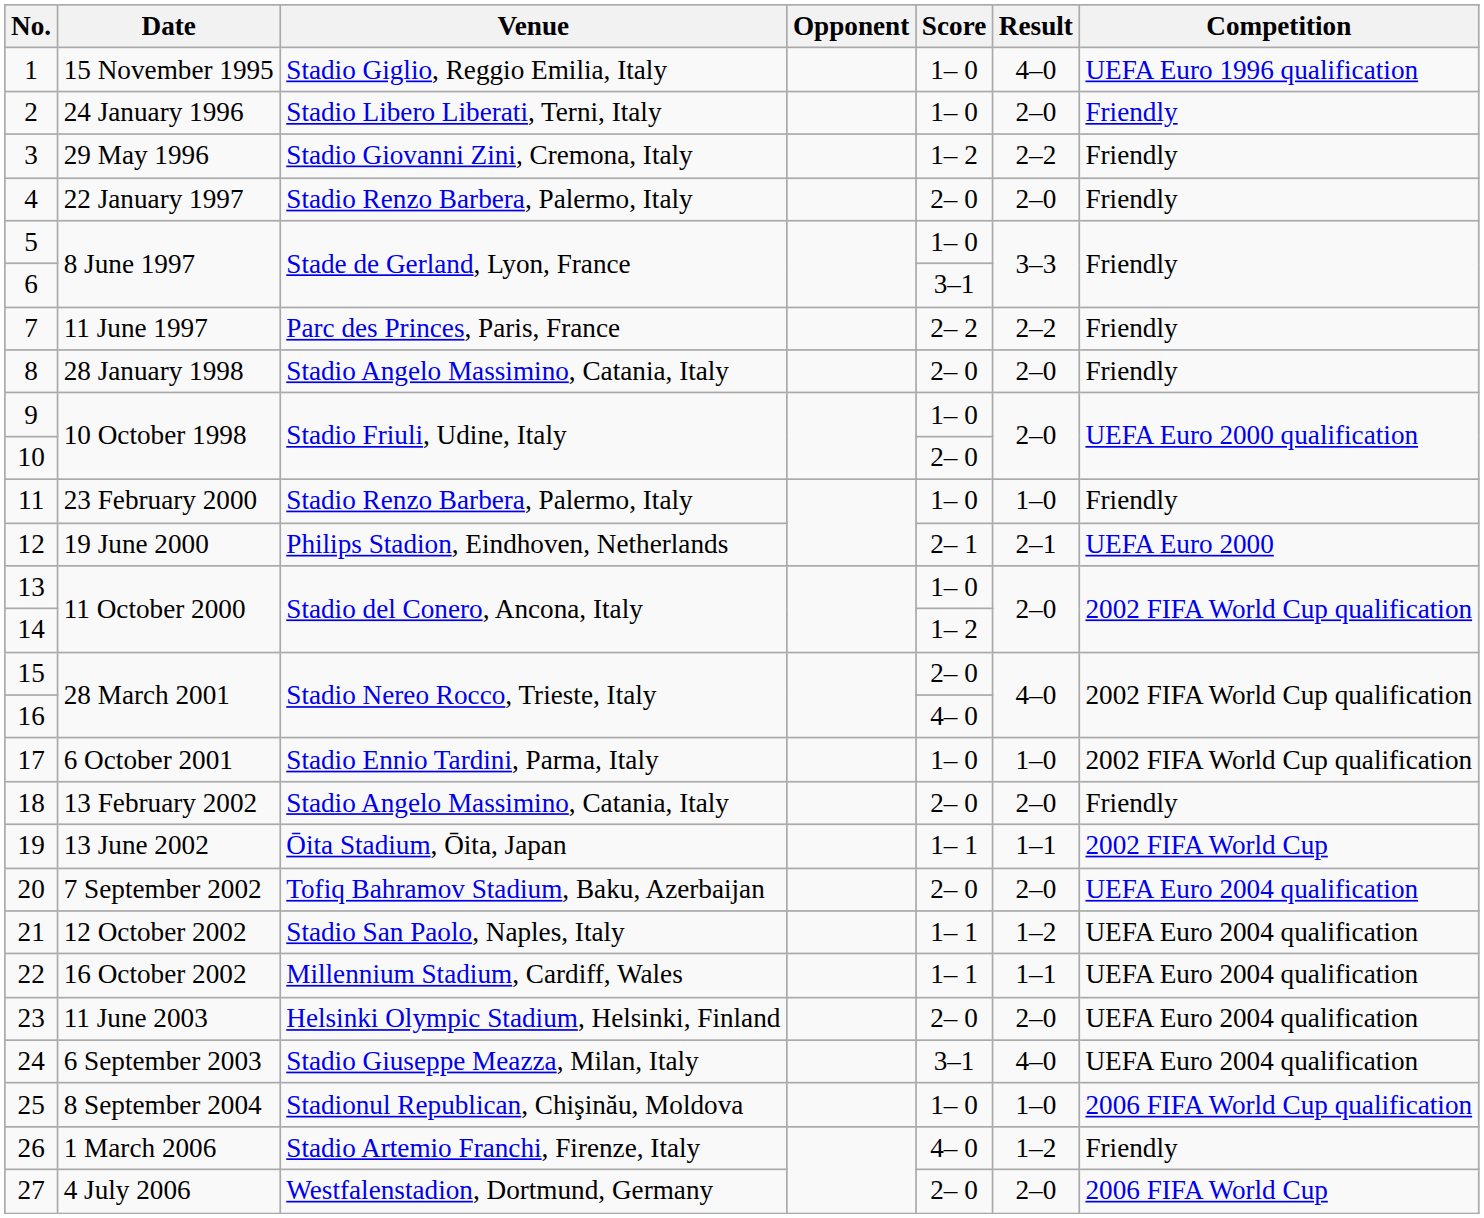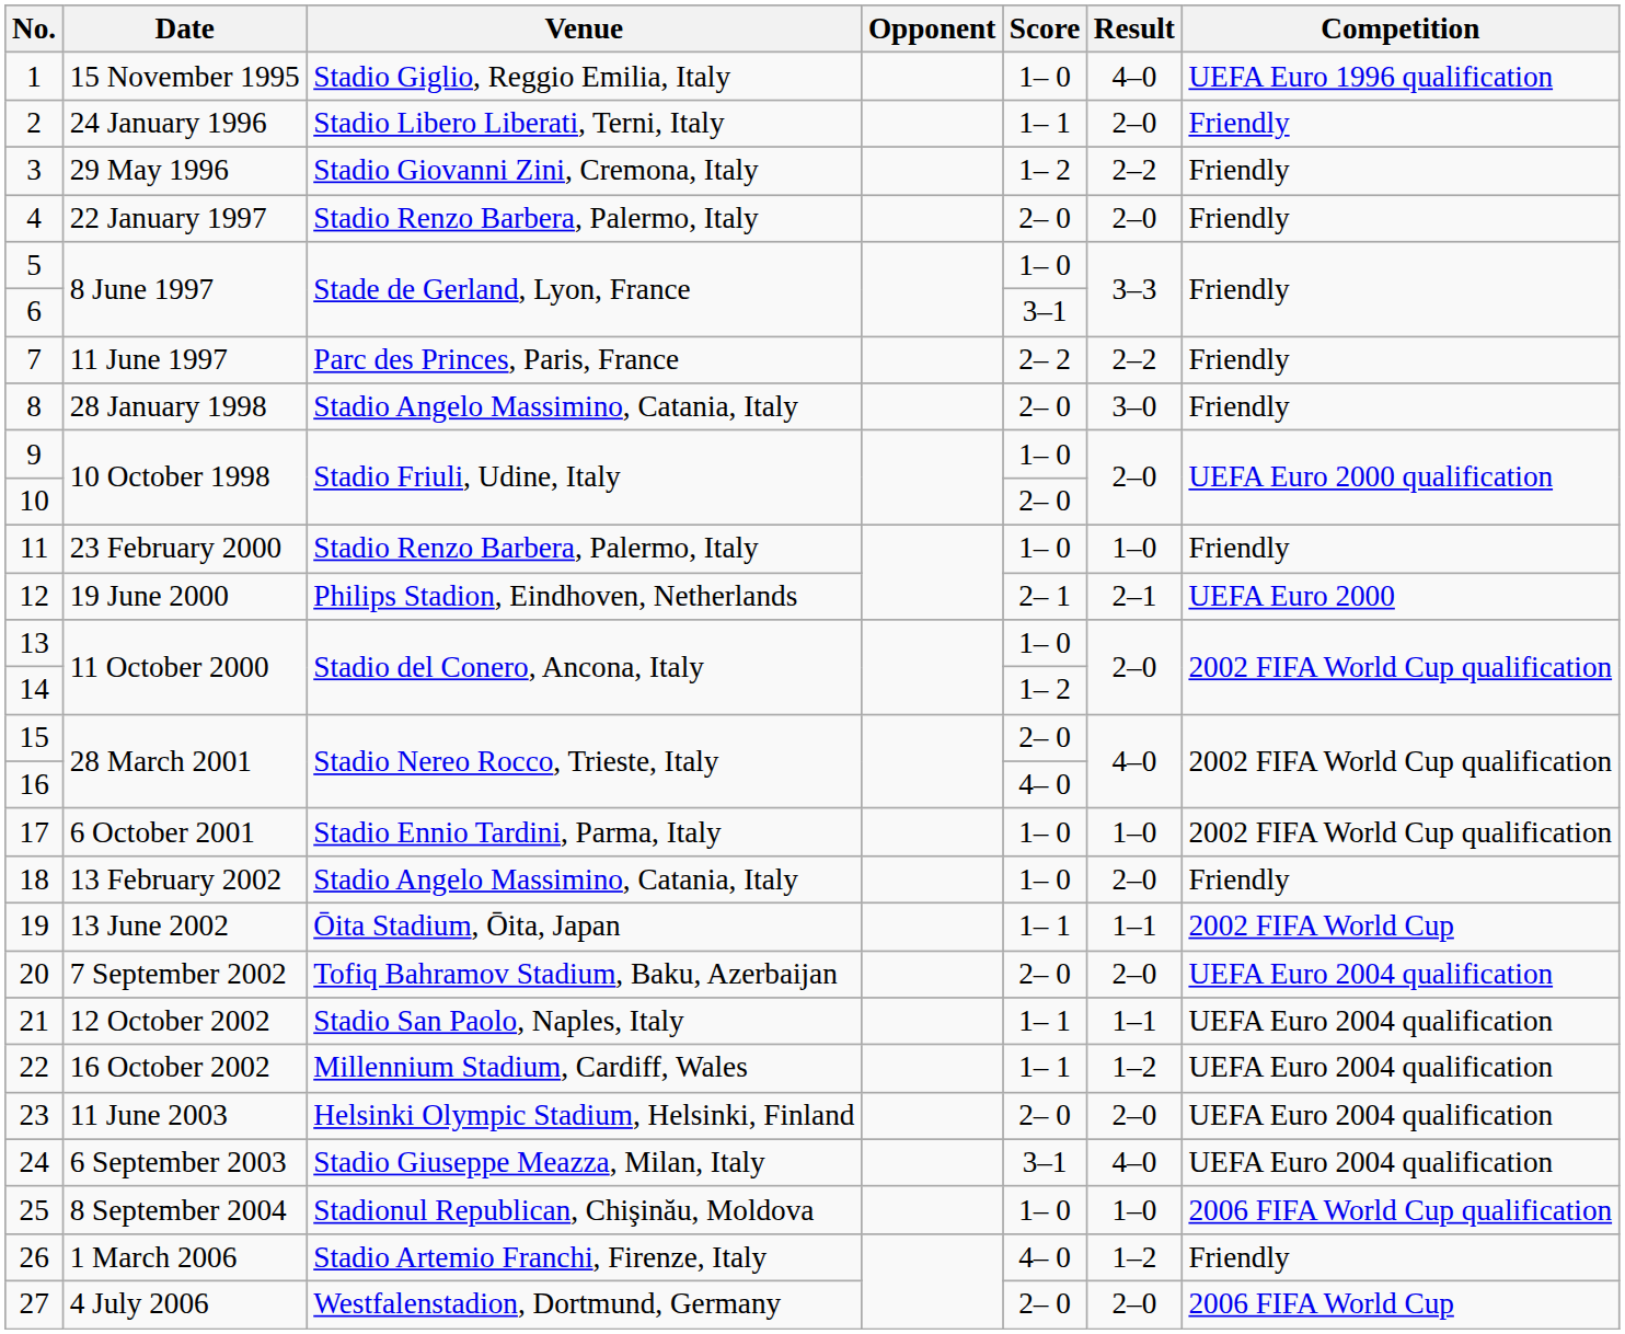 <table class="wikitable sortable">
 <tr>
 <th scope="col">No.</th>
 <th scope="col">Date</th>
 <th scope="col">Venue</th>
 <th scope="col">Opponent</th>
 <th scope="col">Score</th>
 <th scope="col">Result</th>
 <th scope="col">Competition</th>
 </tr>
 <tr>
 <td align="center">1</td>
 <td>15 November 1995</td>
 <td><a href='#'>Stadio Giglio</a>, Reggio Emilia, Italy</td>
 <td></td>
 <td align="center">1– 0</td>
 <td align="center">4–0</td>
 <td><a href='#'>UEFA Euro 1996 qualification</a></td>
 </tr>
 <tr>
 <td align="center">2</td>
 <td>24 January 1996</td>
 <td><a href='#'>Stadio Libero Liberati</a>, Terni, Italy</td>
 <td></td>
-<td align="center">1– 0</td>
+<td align="center">1– 1</td>
 <td align="center">2–0</td>
 <td><a href='#'>Friendly</a></td>
 </tr>
 <tr>
 <td align="center">3</td>
 <td>29 May 1996</td>
 <td><a href='#'>Stadio Giovanni Zini</a>, Cremona, Italy</td>
 <td></td>
 <td align="center">1– 2</td>
 <td align="center">2–2</td>
 <td>Friendly</td>
 </tr>
 <tr>
 <td align="center">4</td>
 <td>22 January 1997</td>
 <td><a href='#'>Stadio Renzo Barbera</a>, Palermo, Italy</td>
 <td></td>
 <td align="center">2– 0</td>
 <td align="center">2–0</td>
 <td>Friendly</td>
 </tr>
 <tr>
 <td align="center">5</td>
 <td rowspan="2">8 June 1997</td>
 <td rowspan="2"><a href='#'>Stade de Gerland</a>, Lyon, France</td>
 <td rowspan="2"></td>
 <td align="center">1– 0</td>
 <td rowspan="2" align="center">3–3</td>
 <td rowspan="2">Friendly</td>
 </tr>
 <tr>
 <td align="center">6</td>
 <td align="center">3–1</td>
 </tr>
 <tr>
 <td align="center">7</td>
 <td>11 June 1997</td>
 <td><a href='#'>Parc des Princes</a>, Paris, France</td>
 <td></td>
 <td align="center">2– 2</td>
 <td align="center">2–2</td>
 <td>Friendly</td>
 </tr>
 <tr>
 <td align="center">8</td>
 <td>28 January 1998</td>
 <td><a href='#'>Stadio Angelo Massimino</a>, Catania, Italy</td>
 <td></td>
 <td align="center">2– 0</td>
-<td align="center">2–0</td>
+<td align="center">3–0</td>
 <td>Friendly</td>
 </tr>
 <tr>
 <td align="center">9</td>
 <td rowspan="2">10 October 1998</td>
 <td rowspan="2"><a href='#'>Stadio Friuli</a>, Udine, Italy</td>
 <td rowspan="2"></td>
 <td align="center">1– 0</td>
 <td rowspan="2" align="center">2–0</td>
 <td rowspan="2"><a href='#'>UEFA Euro 2000 qualification</a></td>
 </tr>
 <tr>
 <td align="center">10</td>
 <td align="center">2– 0</td>
 </tr>
 <tr>
 <td align="center">11</td>
 <td>23 February 2000</td>
 <td><a href='#'>Stadio Renzo Barbera</a>, Palermo, Italy</td>
 <td rowspan="2"></td>
 <td align="center">1– 0</td>
 <td align="center">1–0</td>
 <td>Friendly</td>
 </tr>
 <tr>
 <td align="center">12</td>
 <td>19 June 2000</td>
 <td><a href='#'>Philips Stadion</a>, Eindhoven, Netherlands</td>
 <td align="center">2– 1</td>
 <td align="center">2–1</td>
 <td><a href='#'>UEFA Euro 2000</a></td>
 </tr>
 <tr>
 <td align="center">13</td>
 <td rowspan="2">11 October 2000</td>
 <td rowspan="2"><a href='#'>Stadio del Conero</a>, Ancona, Italy</td>
 <td rowspan="2"></td>
 <td align="center">1– 0</td>
 <td rowspan="2" align="center">2–0</td>
 <td rowspan="2"><a href='#'>2002 FIFA World Cup qualification</a></td>
 </tr>
 <tr>
 <td align="center">14</td>
 <td align="center">1– 2</td>
 </tr>
 <tr>
 <td align="center">15</td>
 <td rowspan="2">28 March 2001</td>
 <td rowspan="2"><a href='#'>Stadio Nereo Rocco</a>, Trieste, Italy</td>
 <td rowspan="2"></td>
 <td align="center">2– 0</td>
 <td rowspan="2" align="center">4–0</td>
 <td rowspan="2">2002 FIFA World Cup qualification</td>
 </tr>
 <tr>
 <td align="center">16</td>
 <td align="center">4– 0</td>
 </tr>
 <tr>
 <td align="center">17</td>
 <td>6 October 2001</td>
 <td><a href='#'>Stadio Ennio Tardini</a>, Parma, Italy</td>
 <td></td>
 <td align="center">1– 0</td>
 <td align="center">1–0</td>
 <td>2002 FIFA World Cup qualification</td>
 </tr>
 <tr>
 <td align="center">18</td>
 <td>13 February 2002</td>
 <td><a href='#'>Stadio Angelo Massimino</a>, Catania, Italy</td>
 <td></td>
-<td align="center">2– 0</td>
+<td align="center">1– 0</td>
 <td align="center">2–0</td>
 <td>Friendly</td>
 </tr>
 <tr>
 <td align="center">19</td>
 <td>13 June 2002</td>
 <td><a href='#'>Ōita Stadium</a>, Ōita, Japan</td>
 <td></td>
 <td align="center">1– 1</td>
 <td align="center">1–1</td>
 <td><a href='#'>2002 FIFA World Cup</a></td>
 </tr>
 <tr>
 <td align="center">20</td>
 <td>7 September 2002</td>
 <td><a href='#'>Tofiq Bahramov Stadium</a>, Baku, Azerbaijan</td>
 <td></td>
 <td align="center">2– 0</td>
 <td align="center">2–0</td>
 <td><a href='#'>UEFA Euro 2004 qualification</a></td>
 </tr>
 <tr>
 <td align="center">21</td>
 <td>12 October 2002</td>
 <td><a href='#'>Stadio San Paolo</a>, Naples, Italy</td>
 <td></td>
 <td align="center">1– 1</td>
-<td align="center">1–2</td>
+<td align="center">1–1</td>
 <td>UEFA Euro 2004 qualification</td>
 </tr>
 <tr>
 <td align="center">22</td>
 <td>16 October 2002</td>
 <td><a href='#'>Millennium Stadium</a>, Cardiff, Wales</td>
 <td></td>
 <td align="center">1– 1</td>
-<td align="center">1–1</td>
+<td align="center">1–2</td>
 <td>UEFA Euro 2004 qualification</td>
 </tr>
 <tr>
 <td align="center">23</td>
 <td>11 June 2003</td>
 <td><a href='#'>Helsinki Olympic Stadium</a>, Helsinki, Finland</td>
 <td></td>
 <td align="center">2– 0</td>
 <td align="center">2–0</td>
 <td>UEFA Euro 2004 qualification</td>
 </tr>
 <tr>
 <td align="center">24</td>
 <td>6 September 2003</td>
 <td><a href='#'>Stadio Giuseppe Meazza</a>, Milan, Italy</td>
 <td></td>
 <td align="center">3–1</td>
 <td align="center">4–0</td>
 <td>UEFA Euro 2004 qualification</td>
 </tr>
 <tr>
 <td align="center">25</td>
 <td>8 September 2004</td>
 <td><a href='#'>Stadionul Republican</a>, Chişinău, Moldova</td>
 <td></td>
 <td align="center">1– 0</td>
 <td align="center">1–0</td>
 <td><a href='#'>2006 FIFA World Cup qualification</a></td>
 </tr>
 <tr>
 <td align="center">26</td>
 <td>1 March 2006</td>
 <td><a href='#'>Stadio Artemio Franchi</a>, Firenze, Italy</td>
 <td rowspan="2"></td>
 <td align="center">4– 0</td>
 <td align="center">1–2</td>
 <td>Friendly</td>
 </tr>
 <tr>
 <td align="center">27</td>
 <td>4 July 2006</td>
 <td><a href='#'>Westfalenstadion</a>, Dortmund, Germany</td>
 <td align="center">2– 0</td>
 <td align="center">2–0</td>
 <td><a href='#'>2006 FIFA World Cup</a></td>
 </tr>
 </table>
